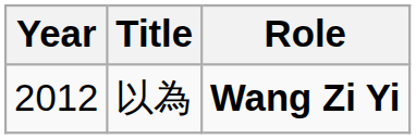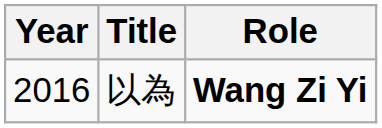 <table class="wikitable sortable">
 <tr>
 <th>Year</th>
 <th>Title</th>
 <th>Role</th>
 </tr>
 <tr>
-<td>2012</td>
+<td>2016</td>
 <td>以為</td>
 <td><strong>Wang Zi Yi</strong></td>
 </tr>
 </table>
